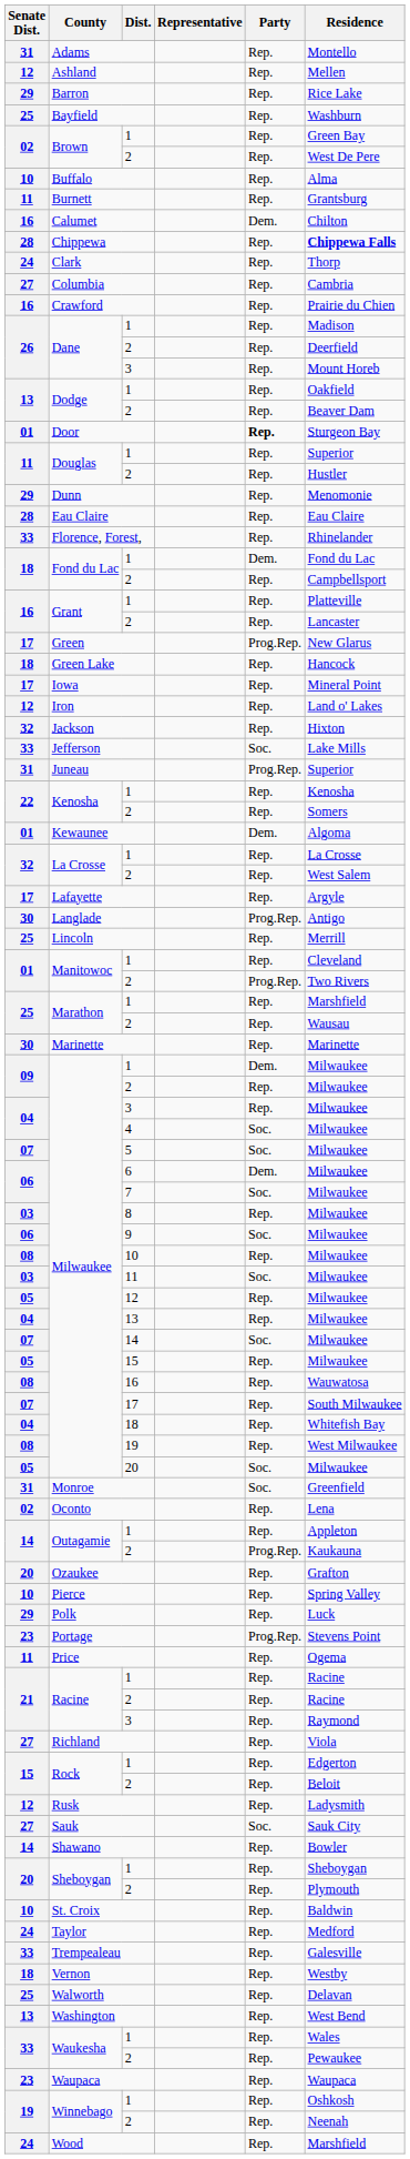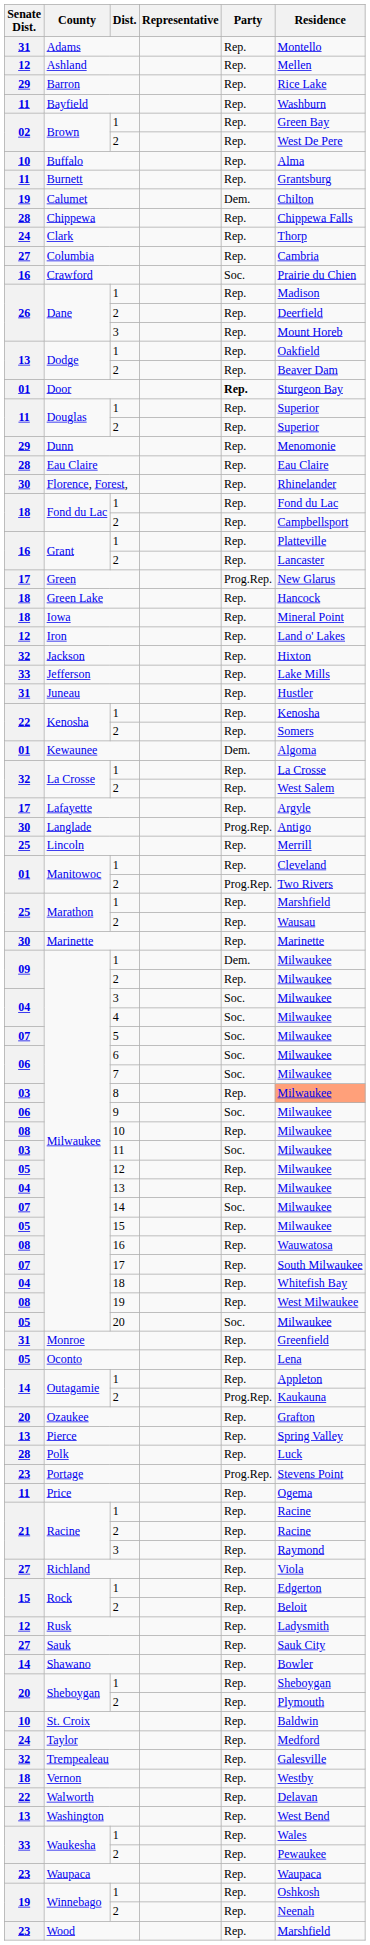 <table class="wikitable sortable">
 <tr>
 <th>Senate<br>Dist.</th>
 <th>County</th>
 <th>Dist.</th>
 <th>Representative</th>
 <th>Party</th>
 <th>Residence</th>
 </tr>
 <tr>
 <th><a href='#'>31</a></th>
 <td text-align="left" colspan="2"><a href='#'>Adams</a> </td>
 <td></td>
 <td>Rep.</td>
 <td><a href='#'>Montello</a></td>
 </tr>
 <tr>
 <th><a href='#'>12</a></th>
 <td text-align="left" colspan="2"><a href='#'>Ashland</a></td>
 <td></td>
 <td>Rep.</td>
 <td><a href='#'>Mellen</a></td>
 </tr>
 <tr>
 <th><a href='#'>29</a></th>
 <td text-align="left" colspan="2"><a href='#'>Barron</a></td>
 <td></td>
 <td>Rep.</td>
 <td><a href='#'>Rice Lake</a></td>
 </tr>
 <tr>
-<th><a href='#'>25</a></th>
+<th><a href='#'>11</a></th>
 <td text-align="left" colspan="2"><a href='#'>Bayfield</a></td>
 <td></td>
 <td>Rep.</td>
 <td><a href='#'>Washburn</a></td>
 </tr>
 <tr>
 <th rowspan="2"><a href='#'>02</a></th>
 <td text-align="left" rowspan="2"><a href='#'>Brown</a></td>
 <td>1</td>
 <td></td>
 <td>Rep.</td>
 <td><a href='#'>Green Bay</a></td>
 </tr>
 <tr>
 <td>2</td>
 <td></td>
 <td>Rep.</td>
 <td><a href='#'>West De Pere</a></td>
 </tr>
 <tr>
 <th><a href='#'>10</a></th>
 <td text-align="left" colspan="2"><a href='#'>Buffalo</a> </td>
 <td></td>
 <td>Rep.</td>
 <td><a href='#'>Alma</a></td>
 </tr>
 <tr>
 <th><a href='#'>11</a></th>
 <td text-align="left" colspan="2"><a href='#'>Burnett</a> </td>
 <td></td>
 <td>Rep.</td>
 <td><a href='#'>Grantsburg</a></td>
 </tr>
 <tr>
-<th><a href='#'>16</a></th>
+<th><a href='#'>19</a></th>
 <td text-align="left" colspan="2"><a href='#'>Calumet</a></td>
 <td></td>
 <td>Dem.</td>
 <td><a href='#'>Chilton</a></td>
 </tr>
 <tr>
 <th><a href='#'>28</a></th>
 <td text-align="left" colspan="2"><a href='#'>Chippewa</a></td>
 <td></td>
 <td>Rep.</td>
-<td><strong><a href='#'>Chippewa Falls</a></strong></td>
+<td><a href='#'>Chippewa Falls</a></td>
 </tr>
 <tr>
 <th><a href='#'>24</a></th>
 <td text-align="left" colspan="2"><a href='#'>Clark</a></td>
 <td></td>
 <td>Rep.</td>
 <td><a href='#'>Thorp</a></td>
 </tr>
 <tr>
 <th><a href='#'>27</a></th>
 <td text-align="left" colspan="2"><a href='#'>Columbia</a></td>
 <td></td>
 <td>Rep.</td>
 <td><a href='#'>Cambria</a></td>
 </tr>
 <tr>
 <th><a href='#'>16</a></th>
 <td text-align="left" colspan="2"><a href='#'>Crawford</a></td>
 <td></td>
-<td>Rep.</td>
+<td>Soc.</td>
 <td><a href='#'>Prairie du Chien</a></td>
 </tr>
 <tr>
 <th rowspan="3"><a href='#'>26</a></th>
 <td text-align="left" rowspan="3"><a href='#'>Dane</a></td>
 <td>1</td>
 <td></td>
 <td>Rep.</td>
 <td><a href='#'>Madison</a></td>
 </tr>
 <tr>
 <td>2</td>
 <td></td>
 <td>Rep.</td>
 <td><a href='#'>Deerfield</a></td>
 </tr>
 <tr>
 <td>3</td>
 <td></td>
 <td>Rep.</td>
 <td><a href='#'>Mount Horeb</a></td>
 </tr>
 <tr>
 <th rowspan="2"><a href='#'>13</a></th>
 <td text-align="left" rowspan="2"><a href='#'>Dodge</a></td>
 <td>1</td>
 <td></td>
 <td>Rep.</td>
 <td><a href='#'>Oakfield</a></td>
 </tr>
 <tr>
 <td>2</td>
 <td></td>
 <td>Rep.</td>
 <td><a href='#'>Beaver Dam</a></td>
 </tr>
 <tr>
 <th><a href='#'>01</a></th>
 <td text-align="left" colspan="2"><a href='#'>Door</a></td>
 <td></td>
 <td><strong>Rep.</strong></td>
 <td><a href='#'>Sturgeon Bay</a></td>
 </tr>
 <tr>
 <th rowspan="2"><a href='#'>11</a></th>
 <td text-align="left" rowspan="2"><a href='#'>Douglas</a></td>
 <td>1</td>
 <td></td>
 <td>Rep.</td>
 <td><a href='#'>Superior</a></td>
 </tr>
 <tr>
 <td>2</td>
 <td></td>
 <td>Rep.</td>
-<td><a href='#'>Hustler</a></td>
+<td><a href='#'>Superior</a></td>
 </tr>
 <tr>
 <th><a href='#'>29</a></th>
 <td text-align="left" colspan="2"><a href='#'>Dunn</a></td>
 <td></td>
 <td>Rep.</td>
 <td><a href='#'>Menomonie</a></td>
 </tr>
 <tr>
 <th><a href='#'>28</a></th>
 <td text-align="left" colspan="2"><a href='#'>Eau Claire</a></td>
 <td></td>
 <td>Rep.</td>
 <td><a href='#'>Eau Claire</a></td>
 </tr>
 <tr>
-<th><a href='#'>33</a></th>
+<th><a href='#'>30</a></th>
 <td text-align="left" colspan="2"><a href='#'>Florence</a>, <a href='#'>Forest</a>, </td>
 <td></td>
 <td>Rep.</td>
 <td><a href='#'>Rhinelander</a></td>
 </tr>
 <tr>
 <th rowspan="2"><a href='#'>18</a></th>
 <td text-align="left" rowspan="2"><a href='#'>Fond du Lac</a></td>
 <td>1</td>
 <td></td>
-<td>Dem.</td>
+<td>Rep.</td>
 <td><a href='#'>Fond du Lac</a></td>
 </tr>
 <tr>
 <td>2</td>
 <td></td>
 <td>Rep.</td>
 <td><a href='#'>Campbellsport</a></td>
 </tr>
 <tr>
 <th rowspan="2"><a href='#'>16</a></th>
 <td text-align="left" rowspan="2"><a href='#'>Grant</a></td>
 <td>1</td>
 <td></td>
 <td>Rep.</td>
 <td><a href='#'>Platteville</a></td>
 </tr>
 <tr>
 <td>2</td>
 <td></td>
 <td>Rep.</td>
 <td><a href='#'>Lancaster</a></td>
 </tr>
 <tr>
 <th><a href='#'>17</a></th>
 <td text-align="left" colspan="2"><a href='#'>Green</a></td>
 <td></td>
 <td>Prog.Rep.</td>
 <td><a href='#'>New Glarus</a></td>
 </tr>
 <tr>
 <th><a href='#'>18</a></th>
 <td text-align="left" colspan="2"><a href='#'>Green Lake</a> </td>
 <td></td>
 <td>Rep.</td>
 <td><a href='#'>Hancock</a></td>
 </tr>
 <tr>
-<th><a href='#'>17</a></th>
+<th><a href='#'>18</a></th>
 <td text-align="left" colspan="2"><a href='#'>Iowa</a></td>
 <td></td>
 <td>Rep.</td>
 <td><a href='#'>Mineral Point</a></td>
 </tr>
 <tr>
 <th><a href='#'>12</a></th>
 <td text-align="left" colspan="2"><a href='#'>Iron</a> </td>
 <td></td>
 <td>Rep.</td>
 <td><a href='#'>Land o' Lakes</a></td>
 </tr>
 <tr>
 <th><a href='#'>32</a></th>
 <td text-align="left" colspan="2"><a href='#'>Jackson</a></td>
 <td></td>
 <td>Rep.</td>
 <td><a href='#'>Hixton</a></td>
 </tr>
 <tr>
 <th><a href='#'>33</a></th>
 <td text-align="left" colspan="2"><a href='#'>Jefferson</a></td>
 <td></td>
-<td>Soc.</td>
+<td>Rep.</td>
 <td><a href='#'>Lake Mills</a></td>
 </tr>
 <tr>
 <th><a href='#'>31</a></th>
 <td text-align="left" colspan="2"><a href='#'>Juneau</a></td>
 <td></td>
-<td>Prog.Rep.</td>
-<td><a href='#'>Superior</a></td>
+<td>Rep.</td>
+<td><a href='#'>Hustler</a></td>
 </tr>
 <tr>
 <th rowspan="2"><a href='#'>22</a></th>
 <td text-align="left" rowspan="2"><a href='#'>Kenosha</a></td>
 <td>1</td>
 <td></td>
 <td>Rep.</td>
 <td><a href='#'>Kenosha</a></td>
 </tr>
 <tr>
 <td>2</td>
 <td></td>
 <td>Rep.</td>
 <td><a href='#'>Somers</a></td>
 </tr>
 <tr>
 <th><a href='#'>01</a></th>
 <td text-align="left" colspan="2"><a href='#'>Kewaunee</a></td>
 <td></td>
 <td>Dem.</td>
 <td><a href='#'>Algoma</a></td>
 </tr>
 <tr>
 <th rowspan="2"><a href='#'>32</a></th>
 <td text-align="left" rowspan="2"><a href='#'>La Crosse</a></td>
 <td>1</td>
 <td></td>
 <td>Rep.</td>
 <td><a href='#'>La Crosse</a></td>
 </tr>
 <tr>
 <td>2</td>
 <td></td>
 <td>Rep.</td>
 <td><a href='#'>West Salem</a></td>
 </tr>
 <tr>
 <th><a href='#'>17</a></th>
 <td text-align="left" colspan="2"><a href='#'>Lafayette</a></td>
 <td></td>
 <td>Rep.</td>
 <td><a href='#'>Argyle</a></td>
 </tr>
 <tr>
 <th><a href='#'>30</a></th>
 <td text-align="left" colspan="2"><a href='#'>Langlade</a></td>
 <td></td>
 <td>Prog.Rep.</td>
 <td><a href='#'>Antigo</a></td>
 </tr>
 <tr>
 <th><a href='#'>25</a></th>
 <td text-align="left" colspan="2"><a href='#'>Lincoln</a></td>
 <td></td>
 <td>Rep.</td>
 <td><a href='#'>Merrill</a></td>
 </tr>
 <tr>
 <th rowspan="2"><a href='#'>01</a></th>
 <td rowspan="2" text-align="left"><a href='#'>Manitowoc</a></td>
 <td>1</td>
 <td></td>
 <td>Rep.</td>
 <td><a href='#'>Cleveland</a></td>
 </tr>
 <tr>
 <td>2</td>
 <td></td>
 <td>Prog.Rep.</td>
 <td><a href='#'>Two Rivers</a></td>
 </tr>
 <tr>
 <th rowspan="2"><a href='#'>25</a></th>
 <td text-align="left" rowspan="2"><a href='#'>Marathon</a></td>
 <td>1</td>
 <td></td>
 <td>Rep.</td>
 <td><a href='#'>Marshfield</a></td>
 </tr>
 <tr>
 <td>2</td>
 <td></td>
 <td>Rep.</td>
 <td><a href='#'>Wausau</a></td>
 </tr>
 <tr>
 <th><a href='#'>30</a></th>
 <td text-align="left" colspan="2"><a href='#'>Marinette</a></td>
 <td></td>
 <td>Rep.</td>
 <td><a href='#'>Marinette</a></td>
 </tr>
 <tr>
 <th rowspan="2"><a href='#'>09</a></th>
 <td text-align="left" rowspan="20"><a href='#'>Milwaukee</a></td>
 <td>1</td>
 <td></td>
 <td>Dem.</td>
 <td><a href='#'>Milwaukee</a></td>
 </tr>
 <tr>
 <td>2</td>
 <td></td>
 <td>Rep.</td>
 <td><a href='#'>Milwaukee</a></td>
 </tr>
 <tr>
 <th rowspan="2"><a href='#'>04</a></th>
 <td>3</td>
 <td></td>
-<td>Rep.</td>
+<td>Soc.</td>
 <td><a href='#'>Milwaukee</a></td>
 </tr>
 <tr>
 <td>4</td>
 <td></td>
 <td>Soc.</td>
 <td><a href='#'>Milwaukee</a></td>
 </tr>
 <tr>
 <th><a href='#'>07</a></th>
 <td>5</td>
 <td></td>
 <td>Soc.</td>
 <td><a href='#'>Milwaukee</a></td>
 </tr>
 <tr>
 <th rowspan="2"><a href='#'>06</a></th>
 <td>6</td>
 <td></td>
-<td>Dem.</td>
+<td>Soc.</td>
 <td><a href='#'>Milwaukee</a></td>
 </tr>
 <tr>
 <td>7</td>
 <td></td>
 <td>Soc.</td>
 <td><a href='#'>Milwaukee</a></td>
 </tr>
 <tr>
 <th><a href='#'>03</a></th>
 <td>8</td>
 <td></td>
 <td>Rep.</td>
-<td><a href='#'>Milwaukee</a></td>
+<td style="background: lightsalmon;"><a href='#'>Milwaukee</a></td>
 </tr>
 <tr>
 <th><a href='#'>06</a></th>
 <td>9</td>
 <td></td>
 <td>Soc.</td>
 <td><a href='#'>Milwaukee</a></td>
 </tr>
 <tr>
 <th><a href='#'>08</a></th>
 <td>10</td>
 <td></td>
 <td>Rep.</td>
 <td><a href='#'>Milwaukee</a></td>
 </tr>
 <tr>
 <th><a href='#'>03</a></th>
 <td>11</td>
 <td></td>
 <td>Soc.</td>
 <td><a href='#'>Milwaukee</a></td>
 </tr>
 <tr>
 <th><a href='#'>05</a></th>
 <td>12</td>
 <td></td>
 <td>Rep.</td>
 <td><a href='#'>Milwaukee</a></td>
 </tr>
 <tr>
 <th><a href='#'>04</a></th>
 <td>13</td>
 <td></td>
 <td>Rep.</td>
 <td><a href='#'>Milwaukee</a></td>
 </tr>
 <tr>
 <th><a href='#'>07</a></th>
 <td>14</td>
 <td></td>
 <td>Soc.</td>
 <td><a href='#'>Milwaukee</a></td>
 </tr>
 <tr>
 <th><a href='#'>05</a></th>
 <td>15</td>
 <td></td>
 <td>Rep.</td>
 <td><a href='#'>Milwaukee</a></td>
 </tr>
 <tr>
 <th><a href='#'>08</a></th>
 <td>16</td>
 <td></td>
 <td>Rep.</td>
 <td><a href='#'>Wauwatosa</a></td>
 </tr>
 <tr>
 <th><a href='#'>07</a></th>
 <td>17</td>
 <td></td>
 <td>Rep.</td>
 <td><a href='#'>South Milwaukee</a></td>
 </tr>
 <tr>
 <th><a href='#'>04</a></th>
 <td>18</td>
 <td></td>
 <td>Rep.</td>
 <td><a href='#'>Whitefish Bay</a></td>
 </tr>
 <tr>
 <th><a href='#'>08</a></th>
 <td>19</td>
 <td></td>
 <td>Rep.</td>
 <td><a href='#'>West Milwaukee</a></td>
 </tr>
 <tr>
 <th><a href='#'>05</a></th>
 <td>20</td>
 <td></td>
 <td>Soc.</td>
 <td><a href='#'>Milwaukee</a></td>
 </tr>
 <tr>
 <th><a href='#'>31</a></th>
 <td text-align="left" colspan="2"><a href='#'>Monroe</a></td>
 <td></td>
-<td>Soc.</td>
+<td>Rep.</td>
 <td><a href='#'>Greenfield</a></td>
 </tr>
 <tr>
-<th><a href='#'>02</a></th>
+<th><a href='#'>05</a></th>
 <td text-align="left" colspan="2"><a href='#'>Oconto</a></td>
 <td></td>
 <td>Rep.</td>
 <td><a href='#'>Lena</a></td>
 </tr>
 <tr>
 <th rowspan="2"><a href='#'>14</a></th>
 <td text-align="left" rowspan="2"><a href='#'>Outagamie</a></td>
 <td>1</td>
 <td></td>
 <td>Rep.</td>
 <td><a href='#'>Appleton</a></td>
 </tr>
 <tr>
 <td>2</td>
 <td></td>
 <td>Prog.Rep.</td>
 <td><a href='#'>Kaukauna</a></td>
 </tr>
 <tr>
 <th><a href='#'>20</a></th>
 <td text-align="left" colspan="2"><a href='#'>Ozaukee</a></td>
 <td></td>
 <td>Rep.</td>
 <td><a href='#'>Grafton</a></td>
 </tr>
 <tr>
-<th><a href='#'>10</a></th>
+<th><a href='#'>13</a></th>
 <td text-align="left" colspan="2"><a href='#'>Pierce</a></td>
 <td></td>
 <td>Rep.</td>
 <td><a href='#'>Spring Valley</a></td>
 </tr>
 <tr>
-<th><a href='#'>29</a></th>
+<th><a href='#'>28</a></th>
 <td text-align="left" colspan="2"><a href='#'>Polk</a></td>
 <td></td>
 <td>Rep.</td>
 <td><a href='#'>Luck</a></td>
 </tr>
 <tr>
 <th><a href='#'>23</a></th>
 <td text-align="left" colspan="2"><a href='#'>Portage</a></td>
 <td></td>
 <td>Prog.Rep.</td>
 <td><a href='#'>Stevens Point</a></td>
 </tr>
 <tr>
 <th><a href='#'>11</a></th>
 <td text-align="left" colspan="2"><a href='#'>Price</a></td>
 <td></td>
 <td>Rep.</td>
 <td><a href='#'>Ogema</a></td>
 </tr>
 <tr>
 <th rowspan="3"><a href='#'>21</a></th>
 <td text-align="left" rowspan="3"><a href='#'>Racine</a></td>
 <td>1</td>
 <td></td>
 <td>Rep.</td>
 <td><a href='#'>Racine</a></td>
 </tr>
 <tr>
 <td>2</td>
 <td></td>
 <td>Rep.</td>
 <td><a href='#'>Racine</a></td>
 </tr>
 <tr>
 <td>3</td>
 <td></td>
 <td>Rep.</td>
 <td><a href='#'>Raymond</a></td>
 </tr>
 <tr>
 <th><a href='#'>27</a></th>
 <td text-align="left" colspan="2"><a href='#'>Richland</a></td>
 <td></td>
 <td>Rep.</td>
 <td><a href='#'>Viola</a></td>
 </tr>
 <tr>
 <th rowspan="2"><a href='#'>15</a></th>
 <td text-align="left" rowspan="2"><a href='#'>Rock</a></td>
 <td>1</td>
 <td></td>
 <td>Rep.</td>
 <td><a href='#'>Edgerton</a></td>
 </tr>
 <tr>
 <td>2</td>
 <td></td>
 <td>Rep.</td>
 <td><a href='#'>Beloit</a></td>
 </tr>
 <tr>
 <th><a href='#'>12</a></th>
 <td text-align="left" colspan="2"><a href='#'>Rusk</a> </td>
 <td></td>
 <td>Rep.</td>
 <td><a href='#'>Ladysmith</a></td>
 </tr>
 <tr>
 <th><a href='#'>27</a></th>
 <td text-align="left" colspan="2"><a href='#'>Sauk</a></td>
 <td></td>
-<td>Soc.</td>
+<td>Rep.</td>
 <td><a href='#'>Sauk City</a></td>
 </tr>
 <tr>
 <th><a href='#'>14</a></th>
 <td text-align="left" colspan="2"><a href='#'>Shawano</a></td>
 <td></td>
 <td>Rep.</td>
 <td><a href='#'>Bowler</a></td>
 </tr>
 <tr>
 <th rowspan="2"><a href='#'>20</a></th>
 <td text-align="left" rowspan="2"><a href='#'>Sheboygan</a></td>
 <td>1</td>
 <td></td>
 <td>Rep.</td>
 <td><a href='#'>Sheboygan</a></td>
 </tr>
 <tr>
 <td>2</td>
 <td></td>
 <td>Rep.</td>
 <td><a href='#'>Plymouth</a></td>
 </tr>
 <tr>
 <th><a href='#'>10</a></th>
 <td text-align="left" colspan="2"><a href='#'>St. Croix</a></td>
 <td></td>
 <td>Rep.</td>
 <td><a href='#'>Baldwin</a></td>
 </tr>
 <tr>
 <th><a href='#'>24</a></th>
 <td text-align="left" colspan="2"><a href='#'>Taylor</a></td>
 <td></td>
 <td>Rep.</td>
 <td><a href='#'>Medford</a></td>
 </tr>
 <tr>
-<th><a href='#'>33</a></th>
+<th><a href='#'>32</a></th>
 <td text-align="left" colspan="2"><a href='#'>Trempealeau</a></td>
 <td></td>
 <td>Rep.</td>
 <td><a href='#'>Galesville</a></td>
 </tr>
 <tr>
 <th><a href='#'>18</a></th>
 <td text-align="left" colspan="2"><a href='#'>Vernon</a></td>
 <td></td>
 <td>Rep.</td>
 <td><a href='#'>Westby</a></td>
 </tr>
 <tr>
-<th><a href='#'>25</a></th>
+<th><a href='#'>22</a></th>
 <td text-align="left" colspan="2"><a href='#'>Walworth</a></td>
 <td></td>
 <td>Rep.</td>
 <td><a href='#'>Delavan</a></td>
 </tr>
 <tr>
 <th><a href='#'>13</a></th>
 <td text-align="left" colspan="2"><a href='#'>Washington</a></td>
 <td></td>
 <td>Rep.</td>
 <td><a href='#'>West Bend</a></td>
 </tr>
 <tr>
 <th rowspan="2"><a href='#'>33</a></th>
 <td text-align="left" rowspan="2"><a href='#'>Waukesha</a></td>
 <td>1</td>
 <td></td>
 <td>Rep.</td>
 <td><a href='#'>Wales</a></td>
 </tr>
 <tr>
 <td>2</td>
 <td></td>
 <td>Rep.</td>
 <td><a href='#'>Pewaukee</a></td>
 </tr>
 <tr>
 <th><a href='#'>23</a></th>
 <td text-align="left" colspan="2"><a href='#'>Waupaca</a></td>
 <td></td>
 <td>Rep.</td>
 <td><a href='#'>Waupaca</a></td>
 </tr>
 <tr>
 <th rowspan="2"><a href='#'>19</a></th>
 <td text-align="left" rowspan="2"><a href='#'>Winnebago</a></td>
 <td>1</td>
 <td></td>
 <td>Rep.</td>
 <td><a href='#'>Oshkosh</a></td>
 </tr>
 <tr>
 <td>2</td>
 <td></td>
 <td>Rep.</td>
 <td><a href='#'>Neenah</a></td>
 </tr>
 <tr>
-<th><a href='#'>24</a></th>
+<th><a href='#'>23</a></th>
 <td text-align="left" colspan="2"><a href='#'>Wood</a></td>
 <td></td>
 <td>Rep.</td>
 <td><a href='#'>Marshfield</a></td>
 </tr>
 </table>
